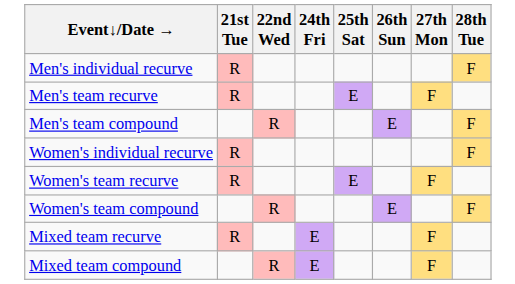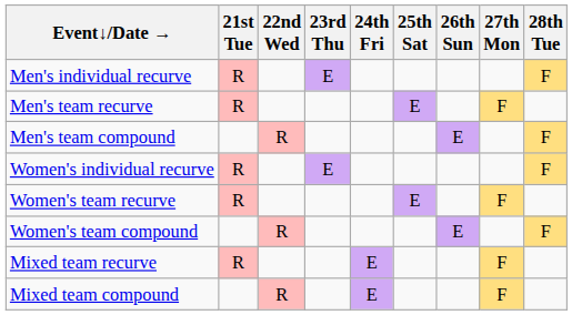 <table class="wikitable" style="margin:0.5em auto; font-size:90%; line-height:1.25em; text-align:center">
 <tr>
 <th>Event↓/Date →</th>
 <th>21st<br>Tue</th>
 <th>22nd<br>Wed</th>
+<th>23rd<br>Thu</th>
 <th>24th<br>Fri</th>
 <th>25th<br>Sat</th>
 <th>26th<br>Sun</th>
 <th>27th<br>Mon</th>
 <th>28th<br>Tue</th>
 </tr>
 <tr>
 <td align="left"><a href='#'>Men's individual recurve</a></td>
 <td bgcolor="#FFBBBB">R</td>
 <td></td>
+<td bgcolor="#D0A9F5">E</td>
 <td></td>
 <td></td>
 <td></td>
 <td></td>
 <td bgcolor="#FFDF80">F</td>
 </tr>
 <tr>
 <td align="left"><a href='#'>Men's team recurve</a></td>
 <td bgcolor="#FFBBBB">R</td>
+<td></td>
 <td></td>
 <td></td>
 <td bgcolor="#D0A9F5">E</td>
 <td></td>
 <td bgcolor="#FFDF80">F</td>
 <td></td>
 </tr>
 <tr>
 <td align="left"><a href='#'>Men's team compound</a></td>
 <td></td>
 <td bgcolor="#FFBBBB">R</td>
 <td></td>
 <td></td>
+<td></td>
 <td bgcolor="#D0A9F5">E</td>
 <td></td>
 <td bgcolor="#FFDF80">F</td>
 </tr>
 <tr>
 <td align="left"><a href='#'>Women's individual recurve</a></td>
 <td bgcolor="#FFBBBB">R</td>
 <td></td>
+<td bgcolor="#D0A9F5">E</td>
 <td></td>
 <td></td>
 <td></td>
 <td></td>
 <td bgcolor="#FFDF80">F</td>
 </tr>
 <tr>
 <td align="left"><a href='#'>Women's team recurve</a></td>
 <td bgcolor="#FFBBBB">R</td>
+<td></td>
 <td></td>
 <td></td>
 <td bgcolor="#D0A9F5">E</td>
 <td></td>
 <td bgcolor="#FFDF80">F</td>
 <td></td>
 </tr>
 <tr>
 <td align="left"><a href='#'>Women's team compound</a></td>
 <td></td>
 <td bgcolor="#FFBBBB">R</td>
 <td></td>
 <td></td>
+<td></td>
 <td bgcolor="#D0A9F5">E</td>
 <td></td>
 <td bgcolor="#FFDF80">F</td>
 </tr>
 <tr>
 <td align="left"><a href='#'>Mixed team recurve</a></td>
 <td bgcolor="#FFBBBB">R</td>
+<td></td>
 <td></td>
 <td bgcolor="#D0A9F5">E</td>
 <td></td>
 <td></td>
 <td bgcolor="#FFDF80">F</td>
 <td></td>
 </tr>
 <tr>
 <td align="left"><a href='#'>Mixed team compound</a></td>
 <td></td>
 <td bgcolor="#FFBBBB">R</td>
+<td></td>
 <td bgcolor="#D0A9F5">E</td>
 <td></td>
 <td></td>
 <td bgcolor="#FFDF80">F</td>
 <td></td>
 </tr>
 </table>
